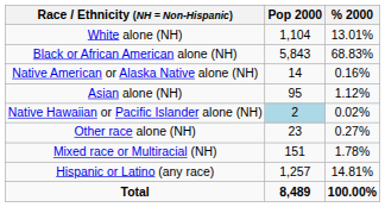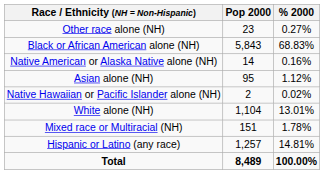 <table class="wikitable" style="text-align:center;">
 <tr>
 <th>Race / Ethnicity <small>(<em>NH = Non-Hispanic</em>)</small></th>
 <th>Pop 2000</th>
 <th>% 2000</th>
 </tr>
 <tr>
-<td><a href='#'>White</a> alone (NH)</td>
-<td>1,104</td>
-<td>13.01%</td>
+<td><a href='#'>Other race</a> alone (NH)</td>
+<td>23</td>
+<td>0.27%</td>
 </tr>
 <tr>
 <td><a href='#'>Black or African American</a> alone (NH)</td>
 <td>5,843</td>
 <td>68.83%</td>
 </tr>
 <tr>
 <td><a href='#'>Native American</a> or <a href='#'>Alaska Native</a> alone (NH)</td>
 <td>14</td>
 <td>0.16%</td>
 </tr>
 <tr>
 <td><a href='#'>Asian</a> alone (NH)</td>
 <td>95</td>
 <td>1.12%</td>
 </tr>
 <tr>
 <td><a href='#'>Native Hawaiian</a> or <a href='#'>Pacific Islander</a> alone (NH)</td>
-<td style="background: lightblue;">2</td>
+<td>2</td>
 <td>0.02%</td>
 </tr>
 <tr>
-<td><a href='#'>Other race</a> alone (NH)</td>
-<td>23</td>
-<td>0.27%</td>
+<td><a href='#'>White</a> alone (NH)</td>
+<td>1,104</td>
+<td>13.01%</td>
 </tr>
 <tr>
 <td><a href='#'>Mixed race or Multiracial</a> (NH)</td>
 <td>151</td>
 <td>1.78%</td>
 </tr>
 <tr>
 <td><a href='#'>Hispanic or Latino</a> (any race)</td>
 <td>1,257</td>
 <td>14.81%</td>
 </tr>
 <tr>
 <td><strong>Total</strong></td>
 <td><strong>8,489</strong></td>
 <td><strong>100.00%</strong></td>
 </tr>
 </table>
